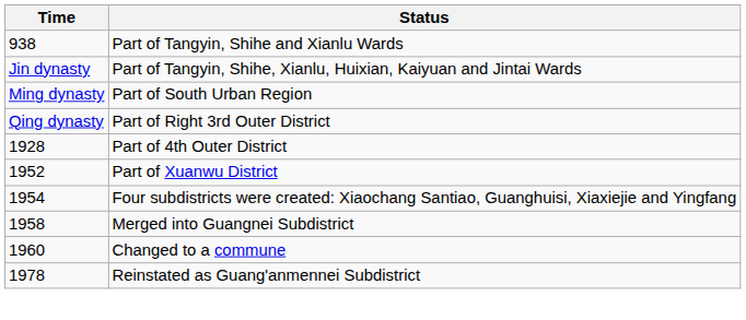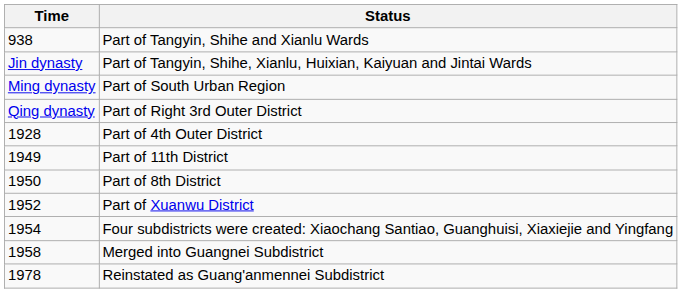 <table class="wikitable">
 <tr>
 <th>Time</th>
 <th>Status</th>
 </tr>
 <tr>
 <td>938</td>
 <td>Part of Tangyin, Shihe and Xianlu Wards</td>
 </tr>
 <tr>
 <td><a href='#'>Jin dynasty</a></td>
 <td>Part of Tangyin, Shihe, Xianlu, Huixian, Kaiyuan and Jintai Wards</td>
 </tr>
 <tr>
 <td><a href='#'>Ming dynasty</a></td>
 <td>Part of South Urban Region</td>
 </tr>
 <tr>
 <td><a href='#'>Qing dynasty</a></td>
 <td>Part of Right 3rd Outer District</td>
 </tr>
 <tr>
 <td>1928</td>
 <td>Part of 4th Outer District</td>
 </tr>
 <tr>
+<td>1949</td>
+<td>Part of 11th District</td>
+</tr>
+<tr>
+<td>1950</td>
+<td>Part of 8th District</td>
+</tr>
+<tr>
 <td>1952</td>
 <td>Part of <a href='#'>Xuanwu District</a></td>
 </tr>
 <tr>
 <td>1954</td>
 <td>Four subdistricts were created: Xiaochang Santiao, Guanghuisi, Xiaxiejie and Yingfang</td>
 </tr>
 <tr>
 <td>1958</td>
 <td>Merged into Guangnei Subdistrict</td>
 </tr>
 <tr>
-<td>1960</td>
-<td>Changed to a <a href='#'>commune</a></td>
-</tr>
-<tr>
 <td>1978</td>
 <td>Reinstated as Guang'anmennei Subdistrict</td>
 </tr>
 </table>
